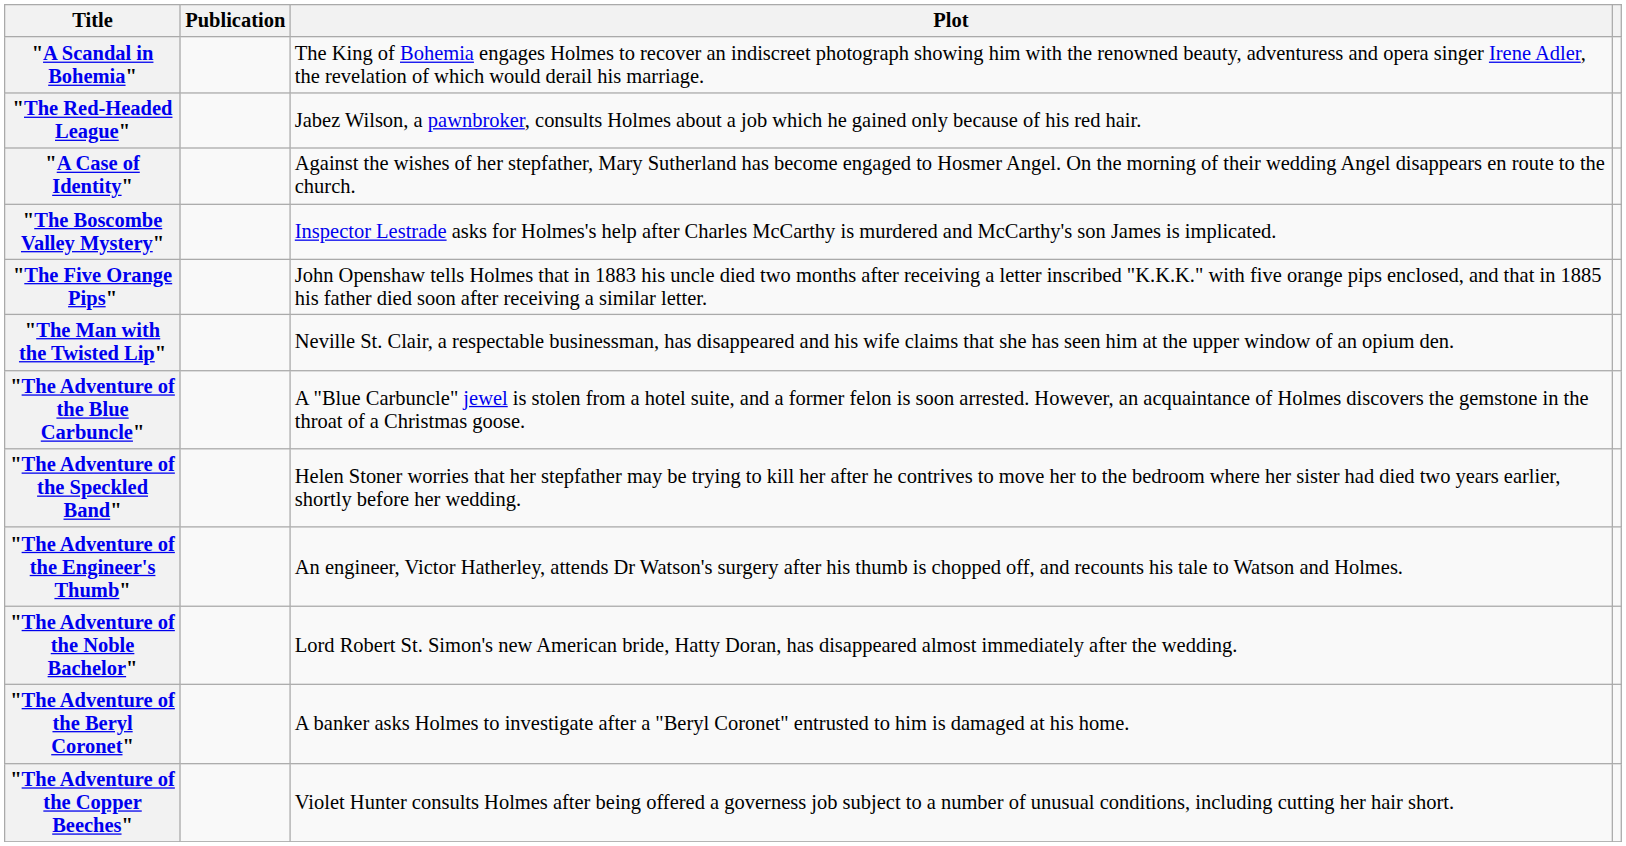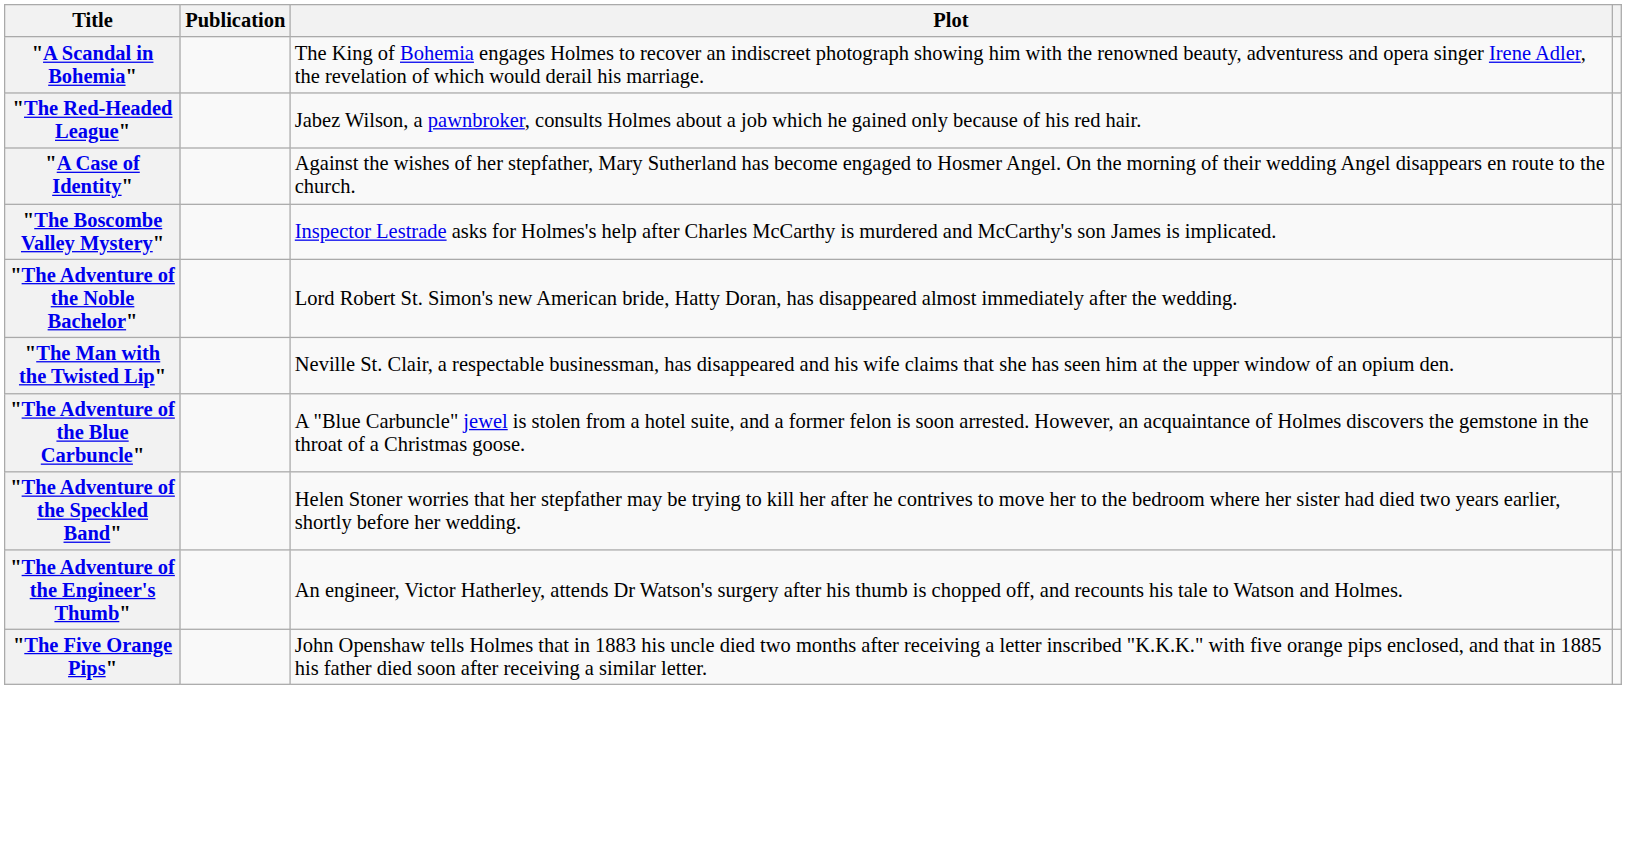 <table class="wikitable plainrowheaders sortable" style="margin-right: 0;">
 <tr>
 <th scope="col" style="width: 130px;">Title</th>
 <th scope="col">Publication</th>
 <th scope="col" class="unsortable">Plot</th>
 <th scope="col" class="unsortable"></th>
 </tr>
 <tr>
 <th scope="row">"<a href='#'>A Scandal in Bohemia</a>"</th>
 <td></td>
 <td>The King of <a href='#'>Bohemia</a> engages Holmes to recover an indiscreet photograph showing him with the renowned beauty, adventuress and opera singer <a href='#'>Irene Adler</a>, the revelation of which would derail his marriage.</td>
 <td></td>
 </tr>
 <tr>
 <th scope="row">"<a href='#'>The Red-Headed League</a>"</th>
 <td></td>
 <td>Jabez Wilson, a <a href='#'>pawnbroker</a>, consults Holmes about a job which he gained only because of his red hair.</td>
 <td></td>
 </tr>
 <tr>
 <th scope="row">"<a href='#'>A Case of Identity</a>"</th>
 <td></td>
 <td>Against the wishes of her stepfather, Mary Sutherland has become engaged to Hosmer Angel. On the morning of their wedding Angel disappears en route to the church.</td>
 <td></td>
 </tr>
 <tr>
 <th scope="row">"<a href='#'>The Boscombe Valley Mystery</a>"</th>
 <td></td>
 <td><a href='#'>Inspector Lestrade</a> asks for Holmes's help after Charles McCarthy is murdered and McCarthy's son James is implicated.</td>
 <td></td>
 </tr>
 <tr>
-<th scope="row">"<a href='#'>The Five Orange Pips</a>"</th>
+<th scope="row">"<a href='#'>The Adventure of the Noble Bachelor</a>"</th>
 <td></td>
-<td>John Openshaw tells Holmes that in 1883 his uncle died two months after receiving a letter inscribed "K.K.K." with five orange pips enclosed, and that in 1885 his father died soon after receiving a similar letter.</td>
+<td>Lord Robert St. Simon's new American bride, Hatty Doran, has disappeared almost immediately after the wedding.</td>
 <td></td>
 </tr>
 <tr>
 <th scope="row">"<a href='#'>The Man with the Twisted Lip</a>"</th>
 <td></td>
 <td>Neville St. Clair, a respectable businessman, has disappeared and his wife claims that she has seen him at the upper window of an opium den.</td>
 <td></td>
 </tr>
 <tr>
 <th scope="row">"<a href='#'>The Adventure of the Blue Carbuncle</a>"</th>
 <td></td>
 <td>A "Blue Carbuncle" <a href='#'>jewel</a> is stolen from a hotel suite, and a former felon is soon arrested. However, an acquaintance of Holmes discovers the gemstone in the throat of a Christmas goose.</td>
 <td></td>
 </tr>
 <tr>
 <th scope="row">"<a href='#'>The Adventure of the Speckled Band</a>"</th>
 <td></td>
 <td>Helen Stoner worries that her stepfather may be trying to kill her after he contrives to move her to the bedroom where her sister had died two years earlier, shortly before her wedding.</td>
 <td></td>
 </tr>
 <tr>
 <th scope="row">"<a href='#'>The Adventure of the Engineer's Thumb</a>"</th>
 <td></td>
 <td>An engineer, Victor Hatherley, attends Dr Watson's surgery after his thumb is chopped off, and recounts his tale to Watson and Holmes.</td>
 <td></td>
 </tr>
 <tr>
-<th scope="row">"<a href='#'>The Adventure of the Noble Bachelor</a>"</th>
+<th scope="row">"<a href='#'>The Five Orange Pips</a>"</th>
 <td></td>
-<td>Lord Robert St. Simon's new American bride, Hatty Doran, has disappeared almost immediately after the wedding.</td>
-<td></td>
-</tr>
-<tr>
-<th scope="row">"<a href='#'>The Adventure of the Beryl Coronet</a>"</th>
-<td></td>
-<td>A banker asks Holmes to investigate after a "Beryl Coronet" entrusted to him is damaged at his home.</td>
-<td></td>
-</tr>
-<tr>
-<th scope="row">"<a href='#'>The Adventure of the Copper Beeches</a>"</th>
-<td></td>
-<td>Violet Hunter consults Holmes after being offered a governess job subject to a number of unusual conditions, including cutting her hair short.</td>
+<td>John Openshaw tells Holmes that in 1883 his uncle died two months after receiving a letter inscribed "K.K.K." with five orange pips enclosed, and that in 1885 his father died soon after receiving a similar letter.</td>
 <td></td>
 </tr>
 </table>
